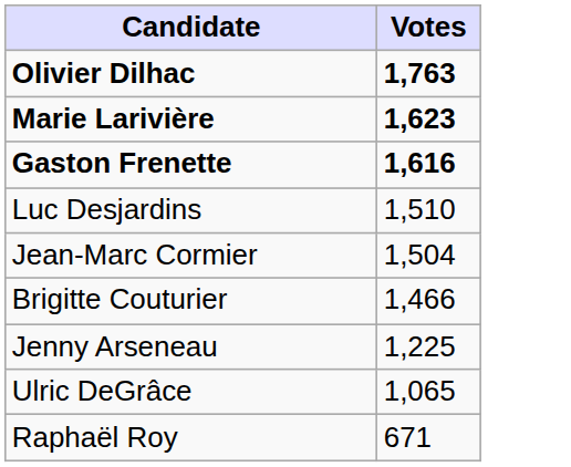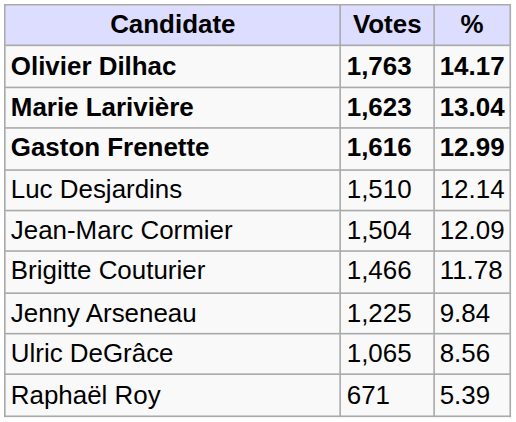 <table class="wikitable">
 <tr>
 <th style="background:#ddf; width:200px;">Candidate</th>
 <th style="background:#ddf; width:50px;">Votes</th>
+<th style="background:#ddf; width:30px;">%</th>
 </tr>
 <tr>
 <td><strong>Olivier Dilhac</strong></td>
 <td><strong>1,763</strong></td>
+<td><strong>14.17</strong></td>
 </tr>
 <tr>
 <td><strong>Marie Larivière</strong></td>
 <td><strong>1,623</strong></td>
+<td><strong>13.04</strong></td>
 </tr>
 <tr>
 <td><strong>Gaston Frenette</strong></td>
 <td><strong>1,616</strong></td>
+<td><strong>12.99</strong></td>
 </tr>
 <tr>
 <td>Luc Desjardins</td>
 <td>1,510</td>
+<td>12.14</td>
 </tr>
 <tr>
 <td>Jean-Marc Cormier</td>
 <td>1,504</td>
+<td>12.09</td>
 </tr>
 <tr>
 <td>Brigitte Couturier</td>
 <td>1,466</td>
+<td>11.78</td>
 </tr>
 <tr>
 <td>Jenny Arseneau</td>
 <td>1,225</td>
+<td>9.84</td>
 </tr>
 <tr>
 <td>Ulric DeGrâce</td>
 <td>1,065</td>
+<td>8.56</td>
 </tr>
 <tr>
 <td>Raphaël Roy</td>
 <td>671</td>
+<td>5.39</td>
 </tr>
 </table>
